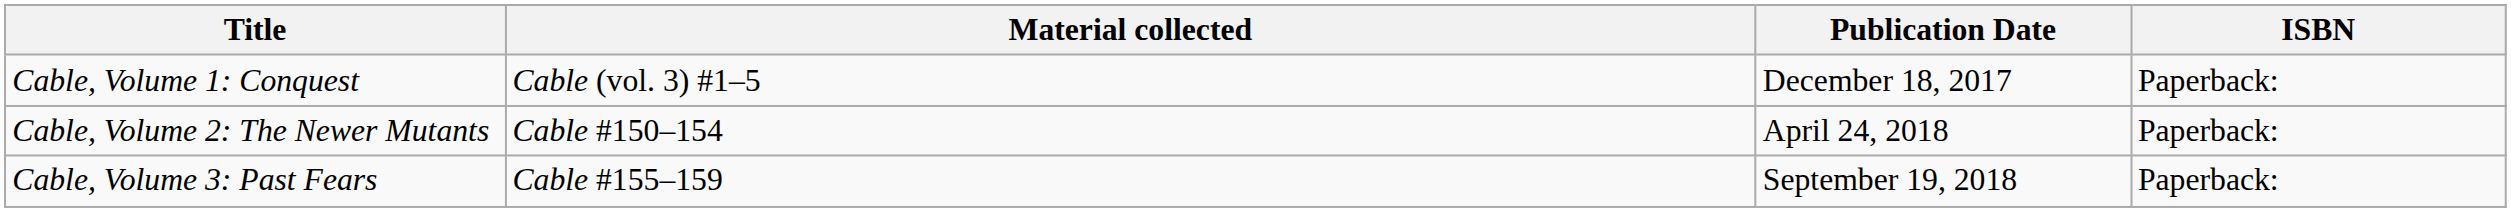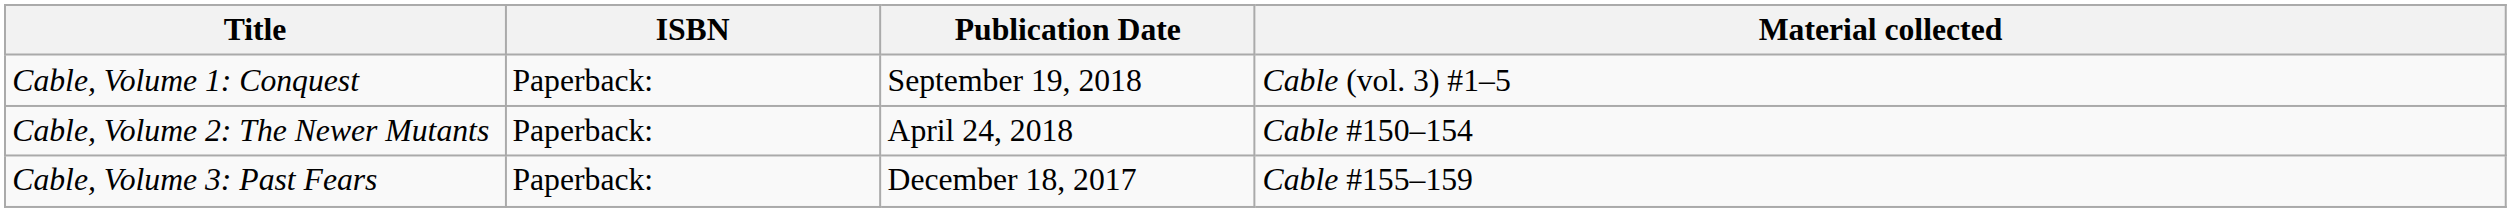 <table class="wikitable" style="text-align:left;" width="100%">
 <tr>
 <th width=20%>Title</th>
+<th width=15%>ISBN</th>
+<th width=15%>Publication Date</th>
 <th width=50%>Material collected</th>
-<th width=15%>Publication Date</th>
-<th width=15%>ISBN</th>
 </tr>
 <tr>
 <td><em>Cable, Volume 1: Conquest</em></td>
+<td>Paperback: </td>
+<td>September 19, 2018</td>
 <td><em>Cable</em> (vol. 3) #1–5</td>
-<td>December 18, 2017</td>
-<td>Paperback: </td>
 </tr>
 <tr>
 <td><em>Cable, Volume 2: The Newer Mutants</em></td>
+<td>Paperback: </td>
+<td>April 24, 2018</td>
 <td><em>Cable</em> #150–154</td>
-<td>April 24, 2018</td>
-<td>Paperback: </td>
 </tr>
 <tr>
 <td><em>Cable, Volume 3: Past Fears</em></td>
+<td>Paperback: </td>
+<td>December 18, 2017</td>
 <td><em>Cable</em> #155–159</td>
-<td>September 19, 2018</td>
-<td>Paperback: </td>
 </tr>
 </table>
